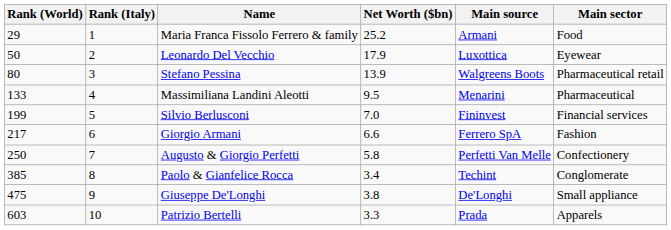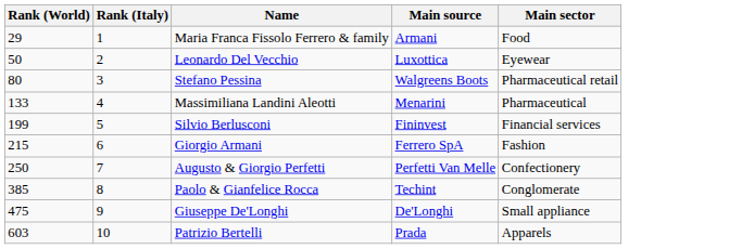 <table class="wikitable">
 <tr style="background:#d1e4fd;">
 <th>Rank (World)</th>
 <th>Rank (Italy)</th>
 <th>Name</th>
-<th>Net Worth ($bn)</th>
 <th>Main source</th>
 <th>Main sector</th>
 </tr>
 <tr>
 <td>29</td>
 <td>1</td>
 <td>Maria Franca Fissolo Ferrero & family</td>
-<td>25.2</td>
 <td><a href='#'>Armani</a></td>
 <td>Food</td>
 </tr>
 <tr>
 <td>50</td>
 <td>2</td>
 <td><a href='#'>Leonardo Del Vecchio</a></td>
-<td>17.9</td>
 <td><a href='#'>Luxottica</a></td>
 <td>Eyewear</td>
 </tr>
 <tr>
 <td>80</td>
 <td>3</td>
 <td><a href='#'>Stefano Pessina</a></td>
-<td>13.9</td>
 <td><a href='#'>Walgreens Boots</a></td>
 <td>Pharmaceutical retail</td>
 </tr>
 <tr>
 <td>133</td>
 <td>4</td>
 <td>Massimiliana Landini Aleotti</td>
-<td>9.5</td>
 <td><a href='#'>Menarini</a></td>
 <td>Pharmaceutical</td>
 </tr>
 <tr>
 <td>199</td>
 <td>5</td>
 <td><a href='#'>Silvio Berlusconi</a></td>
-<td>7.0</td>
 <td><a href='#'>Fininvest</a></td>
 <td>Financial services</td>
 </tr>
 <tr>
-<td>217</td>
+<td>215</td>
 <td>6</td>
 <td><a href='#'>Giorgio Armani</a></td>
-<td>6.6</td>
 <td><a href='#'>Ferrero SpA</a></td>
 <td>Fashion</td>
 </tr>
 <tr>
 <td>250</td>
 <td>7</td>
 <td><a href='#'>Augusto</a> & <a href='#'>Giorgio Perfetti</a></td>
-<td>5.8</td>
 <td><a href='#'>Perfetti Van Melle</a></td>
 <td>Confectionery</td>
 </tr>
 <tr>
 <td>385</td>
 <td>8</td>
 <td><a href='#'>Paolo</a> & <a href='#'>Gianfelice Rocca</a></td>
-<td>3.4</td>
 <td><a href='#'>Techint</a></td>
 <td>Conglomerate</td>
 </tr>
 <tr>
 <td>475</td>
 <td>9</td>
 <td><a href='#'>Giuseppe De'Longhi</a></td>
-<td>3.8</td>
 <td><a href='#'>De'Longhi</a></td>
 <td>Small appliance</td>
 </tr>
 <tr>
 <td>603</td>
 <td>10</td>
 <td><a href='#'>Patrizio Bertelli</a></td>
-<td>3.3</td>
 <td><a href='#'>Prada</a></td>
 <td>Apparels</td>
 </tr>
 </table>
